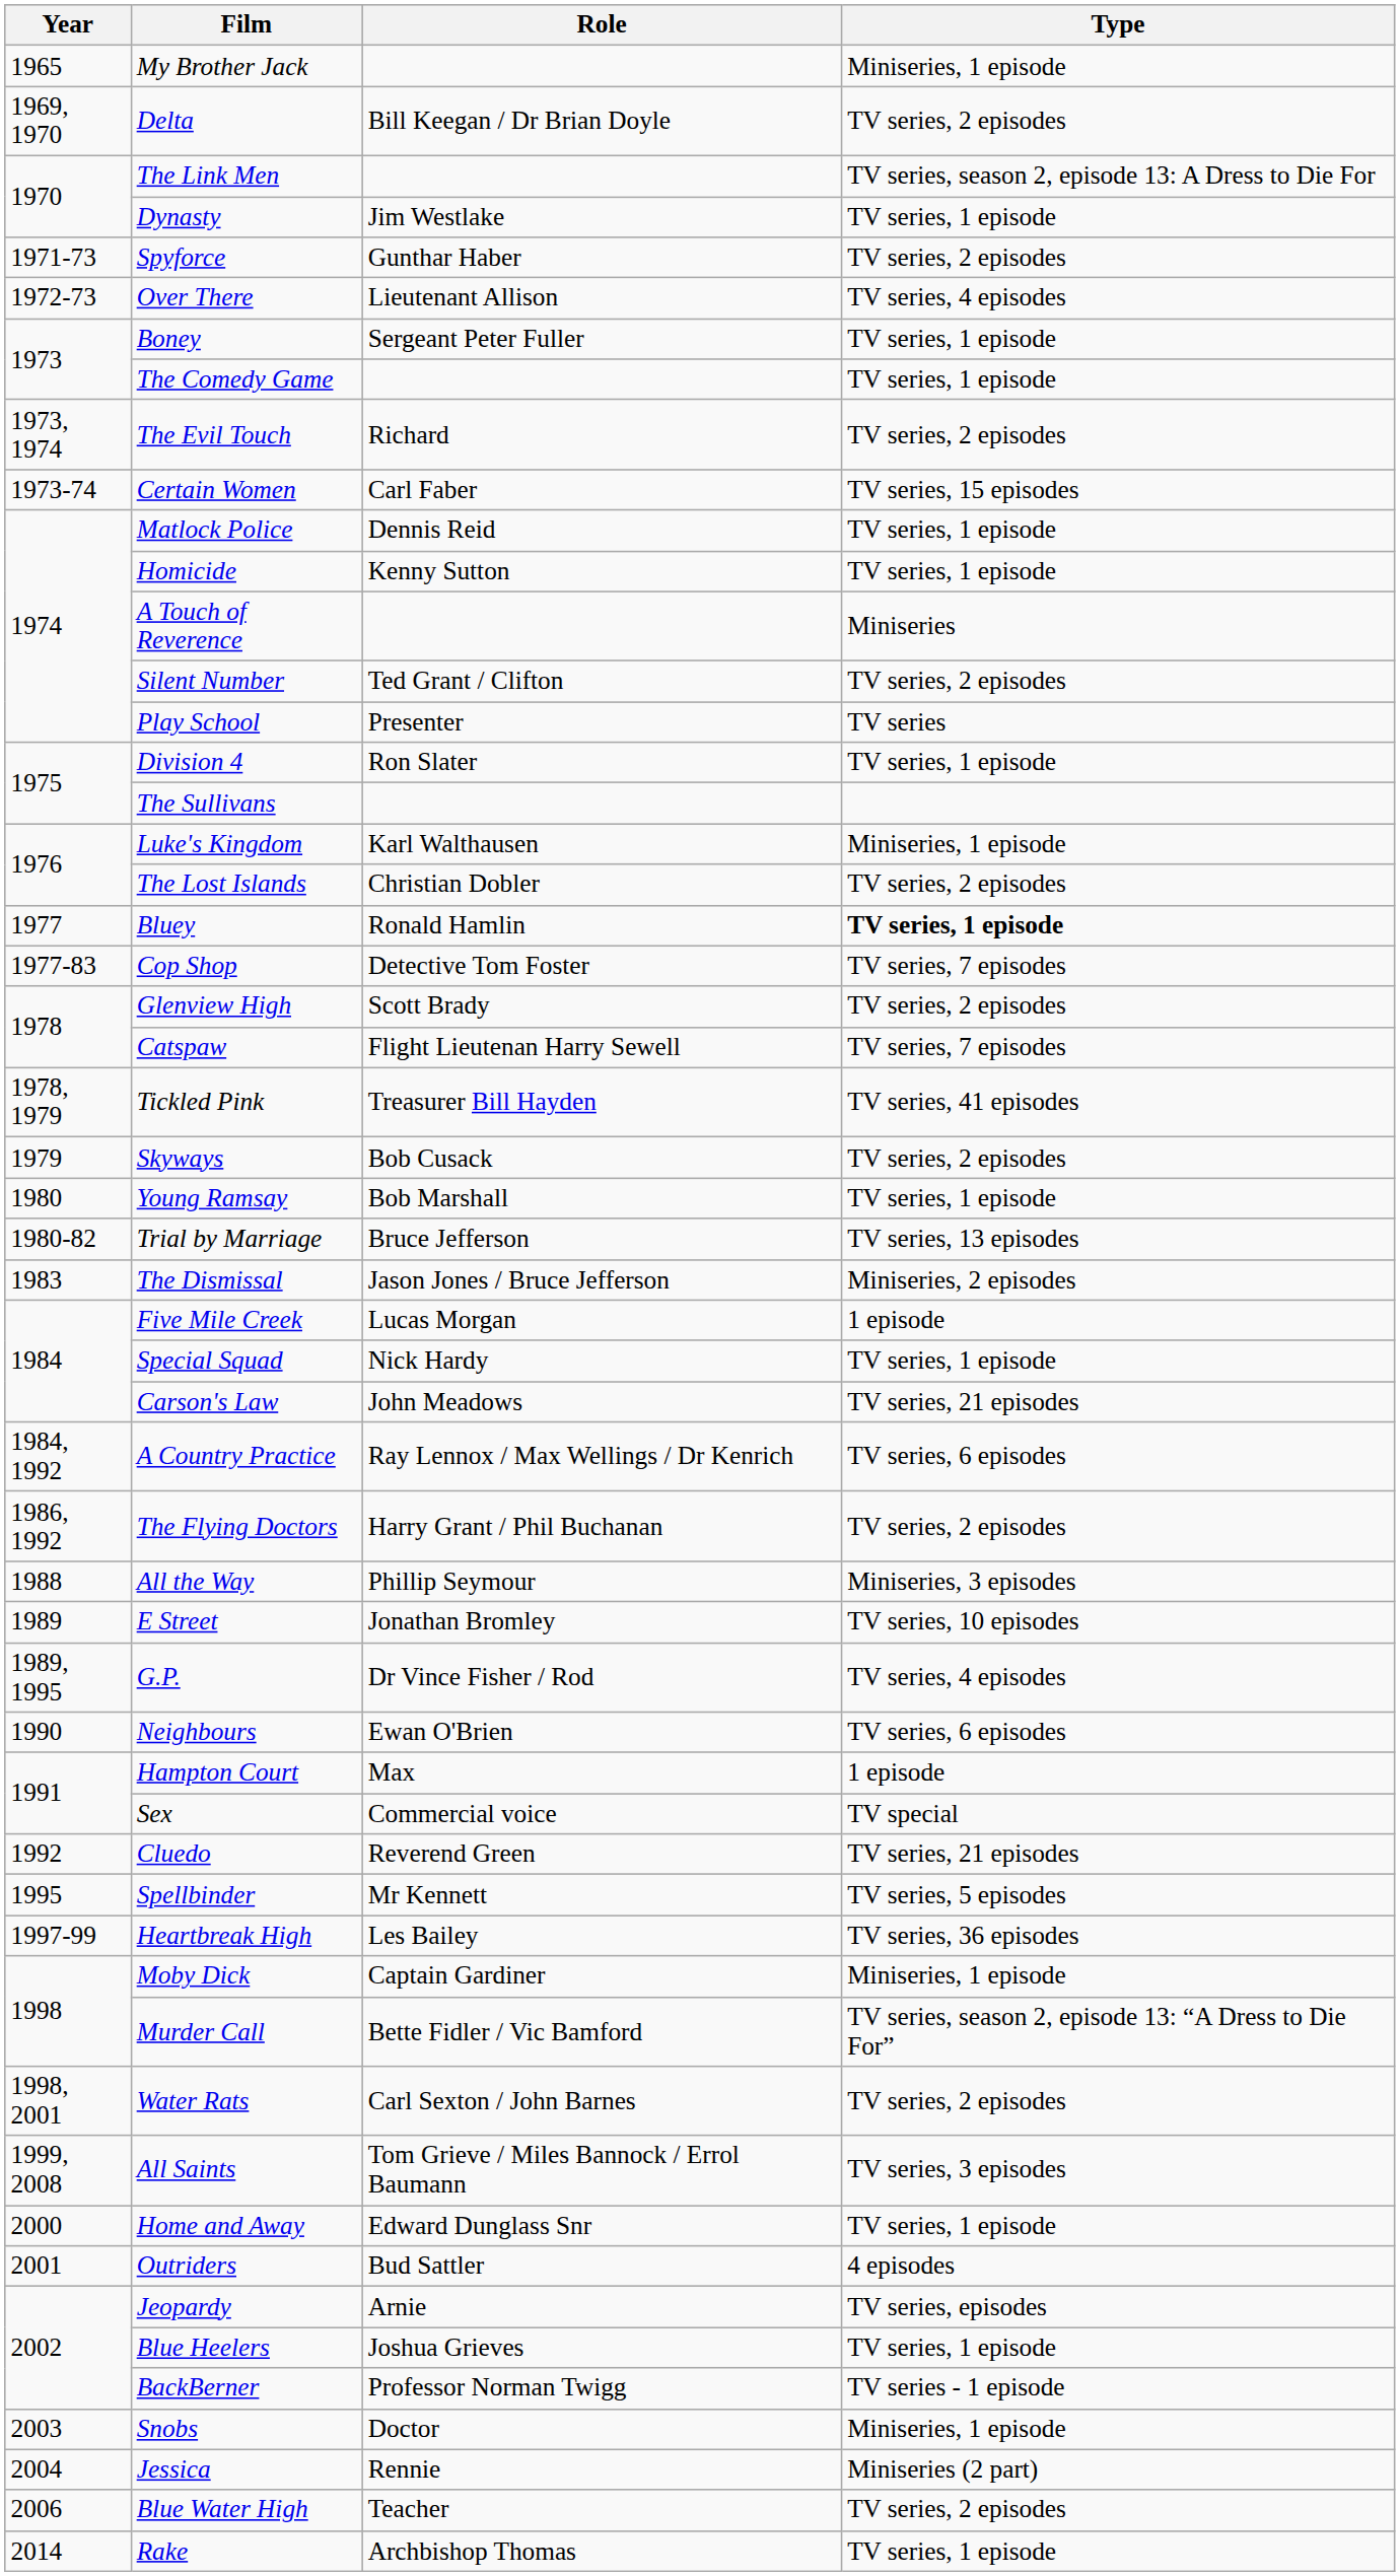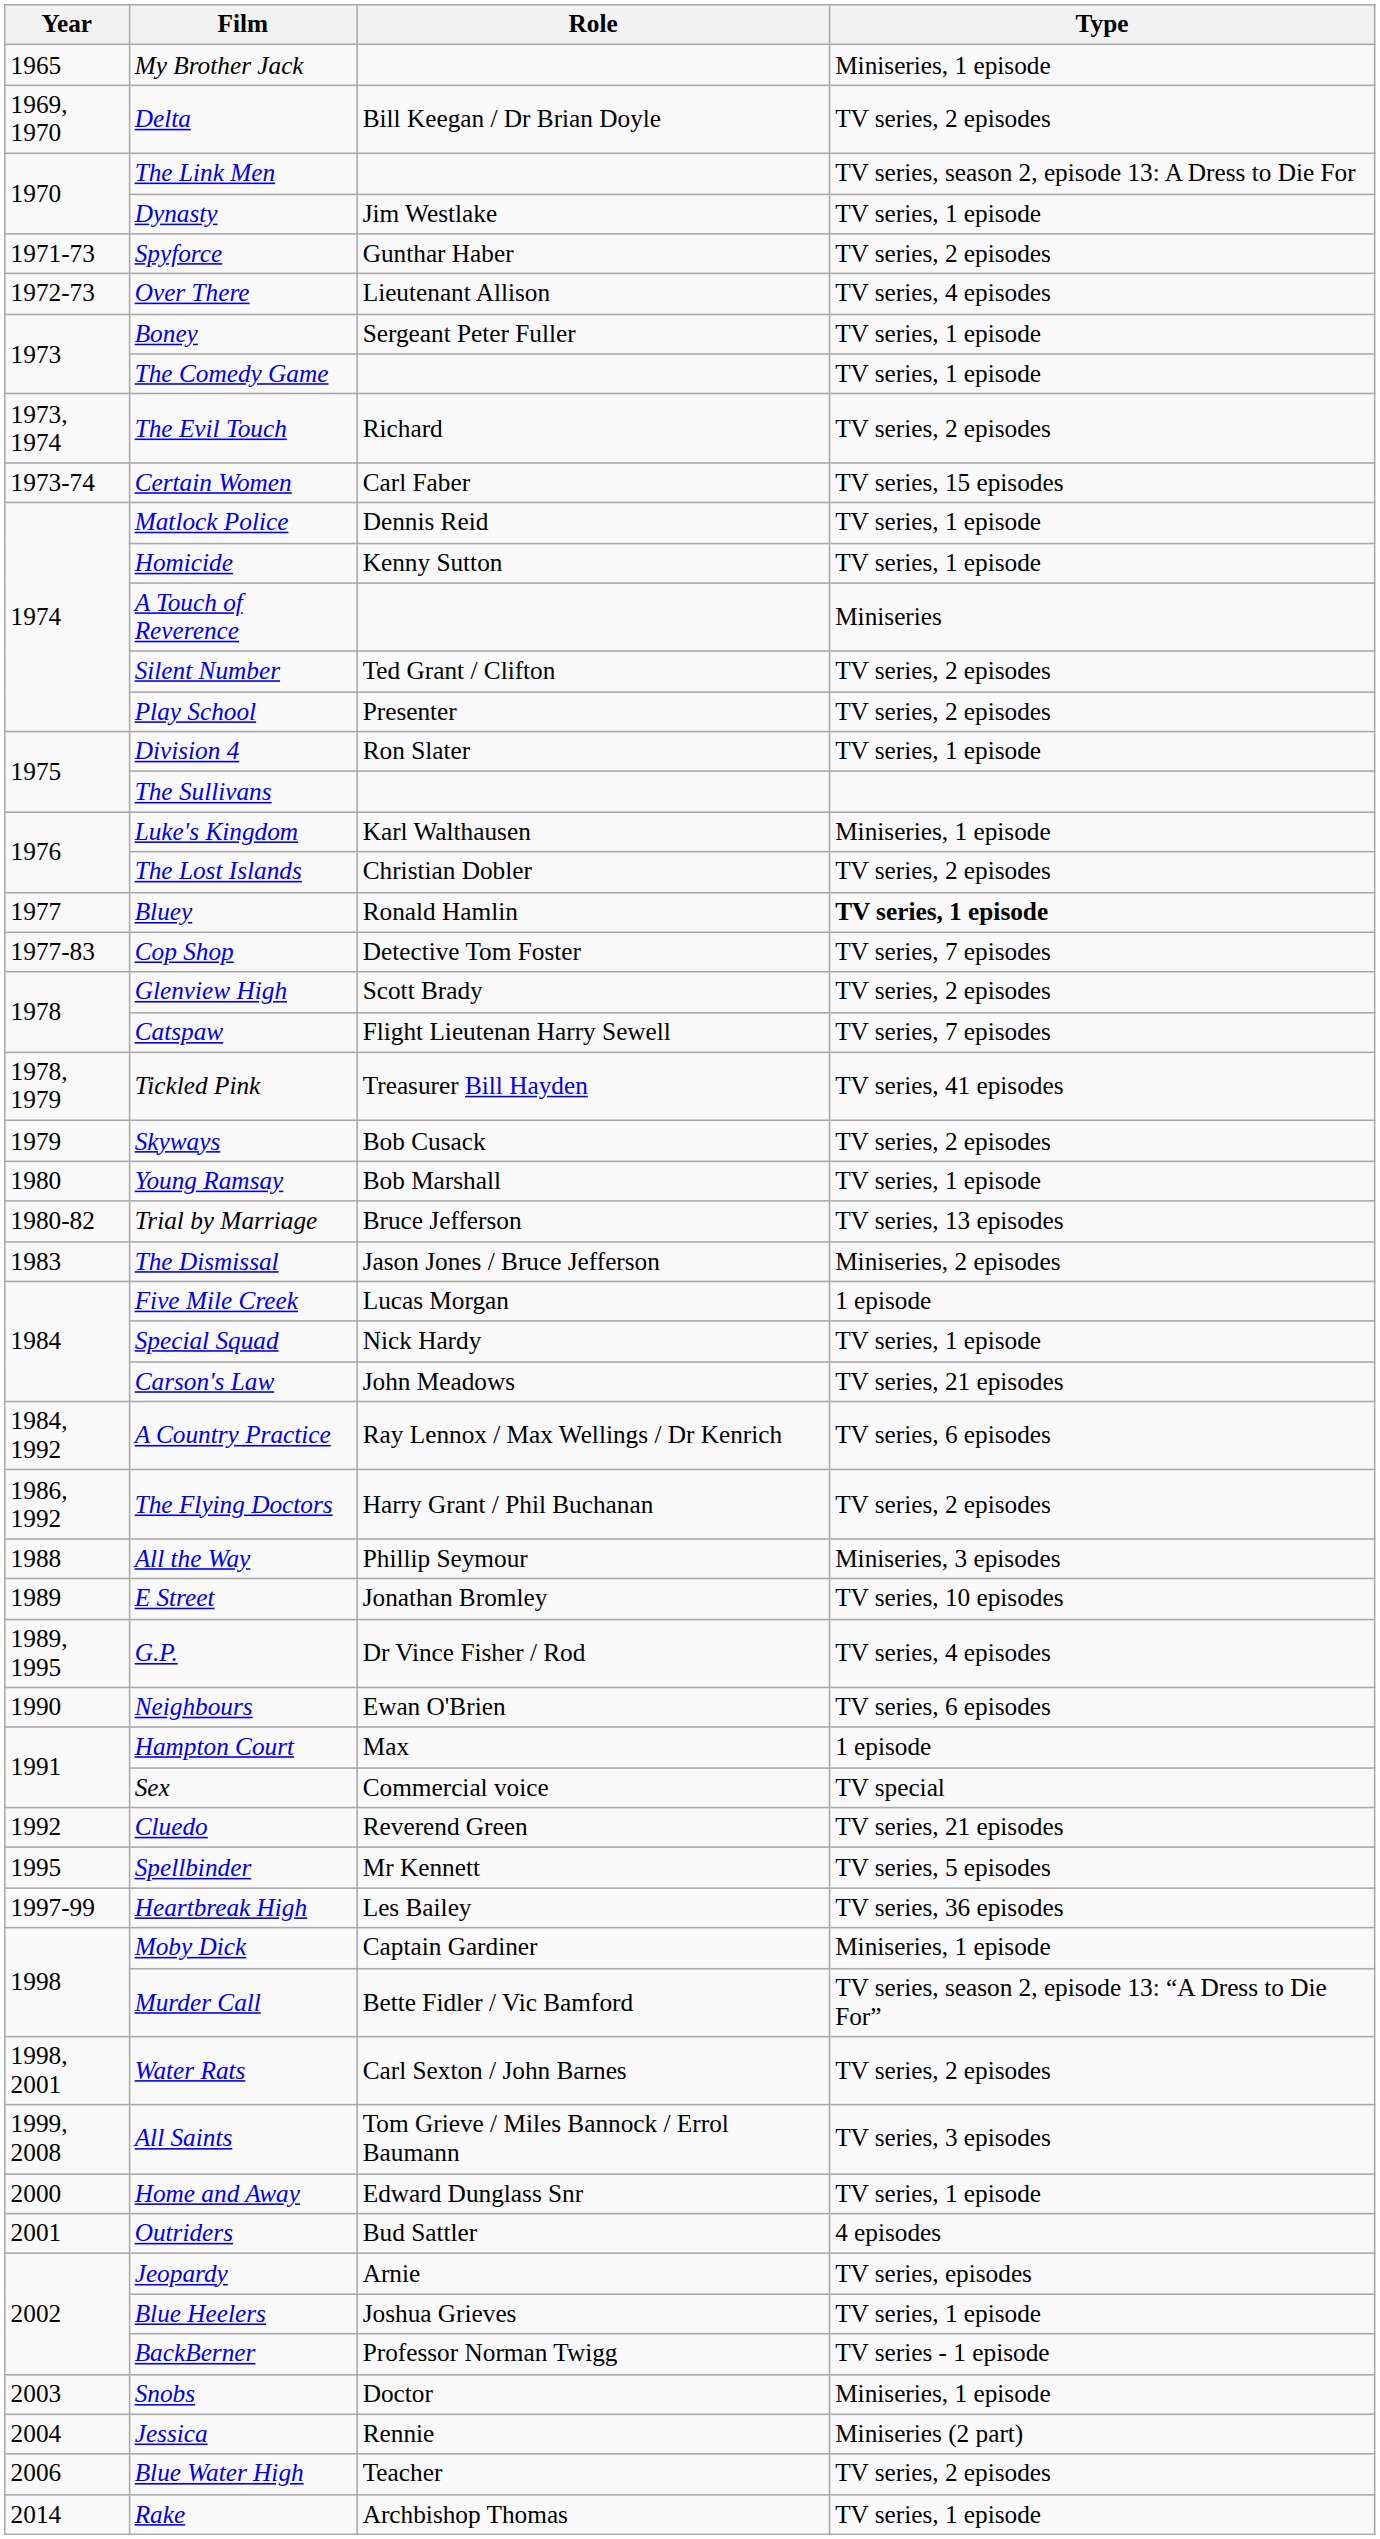 <table class="wikitable sortable">
 <tr>
 <th>Year</th>
 <th>Film</th>
 <th>Role</th>
 <th class="unsortable">Type</th>
 </tr>
 <tr>
 <td>1965</td>
 <td><em>My Brother Jack</em></td>
 <td></td>
 <td>Miniseries, 1 episode</td>
 </tr>
 <tr>
 <td>1969, 1970</td>
 <td><em><a href='#'>Delta</a></em></td>
 <td>Bill Keegan / Dr Brian Doyle</td>
 <td>TV series, 2 episodes</td>
 </tr>
 <tr>
 <td rowspan="2">1970</td>
 <td><em><a href='#'>The Link Men</a></em></td>
 <td></td>
 <td>TV series, season 2, episode 13: A Dress to Die For</td>
 </tr>
 <tr>
 <td><em><a href='#'>Dynasty</a></em></td>
 <td>Jim Westlake</td>
 <td>TV series, 1 episode</td>
 </tr>
 <tr>
 <td>1971-73</td>
 <td><em><a href='#'>Spyforce</a></em></td>
 <td>Gunthar Haber</td>
 <td>TV series, 2 episodes</td>
 </tr>
 <tr>
 <td>1972-73</td>
 <td><em><a href='#'>Over There</a></em></td>
 <td>Lieutenant Allison</td>
 <td>TV series, 4 episodes</td>
 </tr>
 <tr>
 <td rowspan="2">1973</td>
 <td><em><a href='#'>Boney</a></em></td>
 <td>Sergeant Peter Fuller</td>
 <td>TV series, 1 episode</td>
 </tr>
 <tr>
 <td><em><a href='#'>The Comedy Game</a></em></td>
 <td></td>
 <td>TV series, 1 episode</td>
 </tr>
 <tr>
 <td>1973, 1974</td>
 <td><em><a href='#'>The Evil Touch</a></em></td>
 <td>Richard</td>
 <td>TV series, 2 episodes</td>
 </tr>
 <tr>
 <td>1973-74</td>
 <td><em><a href='#'>Certain Women</a></em></td>
 <td>Carl Faber</td>
 <td>TV series, 15 episodes</td>
 </tr>
 <tr>
 <td rowspan="5">1974</td>
 <td><em><a href='#'>Matlock Police</a></em></td>
 <td>Dennis Reid</td>
 <td>TV series, 1 episode</td>
 </tr>
 <tr>
 <td><em><a href='#'>Homicide</a></em></td>
 <td>Kenny Sutton</td>
 <td>TV series, 1 episode</td>
 </tr>
 <tr>
 <td><em><a href='#'>A Touch of Reverence</a></em></td>
 <td></td>
 <td>Miniseries</td>
 </tr>
 <tr>
 <td><em><a href='#'>Silent Number</a></em></td>
 <td>Ted Grant / Clifton</td>
 <td>TV series, 2 episodes</td>
 </tr>
 <tr>
 <td><em><a href='#'>Play School</a></em></td>
 <td>Presenter</td>
-<td>TV series</td>
+<td>TV series, 2 episodes</td>
 </tr>
 <tr>
 <td rowspan="2">1975</td>
 <td><em><a href='#'>Division 4</a></em></td>
 <td>Ron Slater</td>
 <td>TV series, 1 episode</td>
 </tr>
 <tr>
 <td><em><a href='#'>The Sullivans</a></em></td>
 <td></td>
 <td></td>
 </tr>
 <tr>
 <td rowspan="2">1976</td>
 <td><em><a href='#'>Luke's Kingdom</a></em></td>
 <td>Karl Walthausen</td>
 <td>Miniseries, 1 episode</td>
 </tr>
 <tr>
 <td><em><a href='#'>The Lost Islands</a></em></td>
 <td>Christian Dobler</td>
 <td>TV series, 2 episodes</td>
 </tr>
 <tr>
 <td>1977</td>
 <td><em><a href='#'>Bluey</a></em></td>
 <td>Ronald Hamlin</td>
 <td><strong>TV series, 1 episode</strong></td>
 </tr>
 <tr>
 <td>1977-83</td>
 <td><em><a href='#'>Cop Shop</a></em></td>
 <td>Detective Tom Foster</td>
 <td>TV series, 7 episodes</td>
 </tr>
 <tr>
 <td rowspan="2">1978</td>
 <td><em><a href='#'>Glenview High</a></em></td>
 <td>Scott Brady</td>
 <td>TV series, 2 episodes</td>
 </tr>
 <tr>
 <td><em><a href='#'>Catspaw</a></em></td>
 <td>Flight Lieutenan Harry Sewell</td>
 <td>TV series, 7 episodes</td>
 </tr>
 <tr>
 <td>1978, 1979</td>
 <td><em>Tickled Pink</em></td>
 <td>Treasurer <a href='#'>Bill Hayden</a></td>
 <td>TV series, 41 episodes</td>
 </tr>
 <tr>
 <td>1979</td>
 <td><em><a href='#'>Skyways</a></em></td>
 <td>Bob Cusack</td>
 <td>TV series, 2 episodes</td>
 </tr>
 <tr>
 <td>1980</td>
 <td><em><a href='#'>Young Ramsay</a></em></td>
 <td>Bob Marshall</td>
 <td>TV series, 1 episode</td>
 </tr>
 <tr>
 <td>1980-82</td>
 <td><em>Trial by Marriage</em></td>
 <td>Bruce Jefferson</td>
 <td>TV series, 13 episodes</td>
 </tr>
 <tr>
 <td>1983</td>
 <td><em><a href='#'>The Dismissal</a></em></td>
 <td>Jason Jones / Bruce Jefferson</td>
 <td>Miniseries, 2 episodes</td>
 </tr>
 <tr>
 <td rowspan="3">1984</td>
 <td><em><a href='#'>Five Mile Creek</a></em></td>
 <td>Lucas Morgan</td>
 <td>1 episode</td>
 </tr>
 <tr>
 <td><em><a href='#'>Special Squad</a></em></td>
 <td>Nick Hardy</td>
 <td>TV series, 1 episode</td>
 </tr>
 <tr>
 <td><em><a href='#'>Carson's Law</a></em></td>
 <td>John Meadows</td>
 <td>TV series, 21 episodes</td>
 </tr>
 <tr>
 <td>1984, 1992</td>
 <td><em><a href='#'>A Country Practice</a></em></td>
 <td>Ray Lennox / Max Wellings / Dr Kenrich</td>
 <td>TV series, 6 episodes</td>
 </tr>
 <tr>
 <td>1986, 1992</td>
 <td><em><a href='#'>The Flying Doctors</a></em></td>
 <td>Harry Grant / Phil Buchanan</td>
 <td>TV series, 2 episodes</td>
 </tr>
 <tr>
 <td>1988</td>
 <td><em><a href='#'>All the Way</a></em></td>
 <td>Phillip Seymour</td>
 <td>Miniseries, 3 episodes</td>
 </tr>
 <tr>
 <td>1989</td>
 <td><em><a href='#'>E Street</a></em></td>
 <td>Jonathan Bromley</td>
 <td>TV series, 10 episodes</td>
 </tr>
 <tr>
 <td>1989, 1995</td>
 <td><em><a href='#'>G.P.</a></em></td>
 <td>Dr Vince Fisher / Rod</td>
 <td>TV series, 4 episodes</td>
 </tr>
 <tr>
 <td>1990</td>
 <td><em><a href='#'>Neighbours</a></em></td>
 <td>Ewan O'Brien</td>
 <td>TV series, 6 episodes</td>
 </tr>
 <tr>
 <td rowspan="2">1991</td>
 <td><em><a href='#'>Hampton Court</a></em></td>
 <td>Max</td>
 <td>1 episode</td>
 </tr>
 <tr>
 <td><em>Sex</em></td>
 <td>Commercial voice</td>
 <td>TV special</td>
 </tr>
 <tr>
 <td>1992</td>
 <td><em><a href='#'>Cluedo</a></em></td>
 <td>Reverend Green</td>
 <td>TV series, 21 episodes</td>
 </tr>
 <tr>
 <td>1995</td>
 <td><em><a href='#'>Spellbinder</a></em></td>
 <td>Mr Kennett</td>
 <td>TV series, 5 episodes</td>
 </tr>
 <tr>
 <td>1997-99</td>
 <td><em><a href='#'>Heartbreak High</a></em></td>
 <td>Les Bailey</td>
 <td>TV series, 36 episodes</td>
 </tr>
 <tr>
 <td rowspan="2">1998</td>
 <td><em><a href='#'>Moby Dick</a></em></td>
 <td>Captain Gardiner</td>
 <td>Miniseries, 1 episode</td>
 </tr>
 <tr>
 <td><em><a href='#'>Murder Call</a></em></td>
 <td>Bette Fidler / Vic Bamford</td>
 <td>TV series, season 2, episode 13: “A Dress to Die For”</td>
 </tr>
 <tr>
 <td>1998, 2001</td>
 <td><em><a href='#'>Water Rats</a></em></td>
 <td>Carl Sexton / John Barnes</td>
 <td>TV series, 2 episodes</td>
 </tr>
 <tr>
 <td>1999, 2008</td>
 <td><em><a href='#'>All Saints</a></em></td>
 <td>Tom Grieve / Miles Bannock / Errol Baumann</td>
 <td>TV series, 3 episodes</td>
 </tr>
 <tr>
 <td>2000</td>
 <td><em><a href='#'>Home and Away</a></em></td>
 <td>Edward Dunglass Snr</td>
 <td>TV series, 1 episode</td>
 </tr>
 <tr>
 <td>2001</td>
 <td><em><a href='#'>Outriders</a></em></td>
 <td>Bud Sattler</td>
 <td>4 episodes</td>
 </tr>
 <tr>
 <td rowspan="3">2002</td>
 <td><em><a href='#'>Jeopardy</a></em></td>
 <td>Arnie</td>
 <td>TV series, episodes</td>
 </tr>
 <tr>
 <td><em><a href='#'>Blue Heelers</a></em></td>
 <td>Joshua Grieves</td>
 <td>TV series, 1 episode</td>
 </tr>
 <tr>
 <td><em><a href='#'>BackBerner</a></em></td>
 <td>Professor Norman Twigg</td>
 <td>TV series - 1 episode</td>
 </tr>
 <tr>
 <td>2003</td>
 <td><em><a href='#'>Snobs</a></em></td>
 <td>Doctor</td>
 <td>Miniseries, 1 episode</td>
 </tr>
 <tr>
 <td>2004</td>
 <td><em><a href='#'>Jessica</a></em></td>
 <td>Rennie</td>
 <td>Miniseries (2 part)</td>
 </tr>
 <tr>
 <td>2006</td>
 <td><em><a href='#'>Blue Water High</a></em></td>
 <td>Teacher</td>
 <td>TV series, 2 episodes</td>
 </tr>
 <tr>
 <td>2014</td>
 <td><em><a href='#'>Rake</a></em></td>
 <td>Archbishop Thomas</td>
 <td>TV series, 1 episode</td>
 </tr>
 </table>
